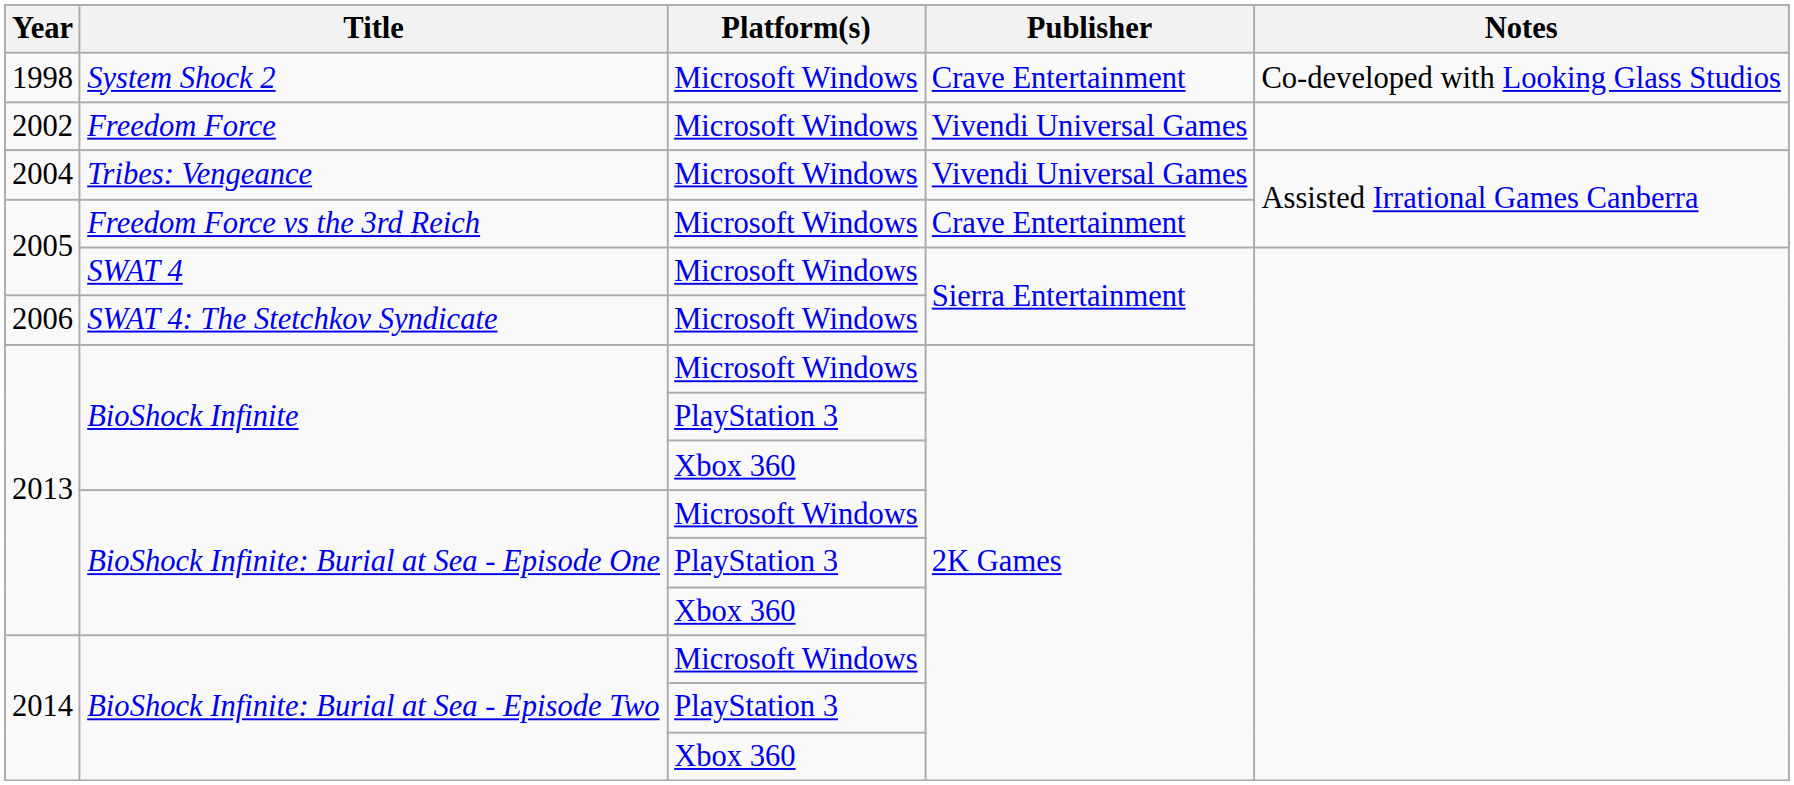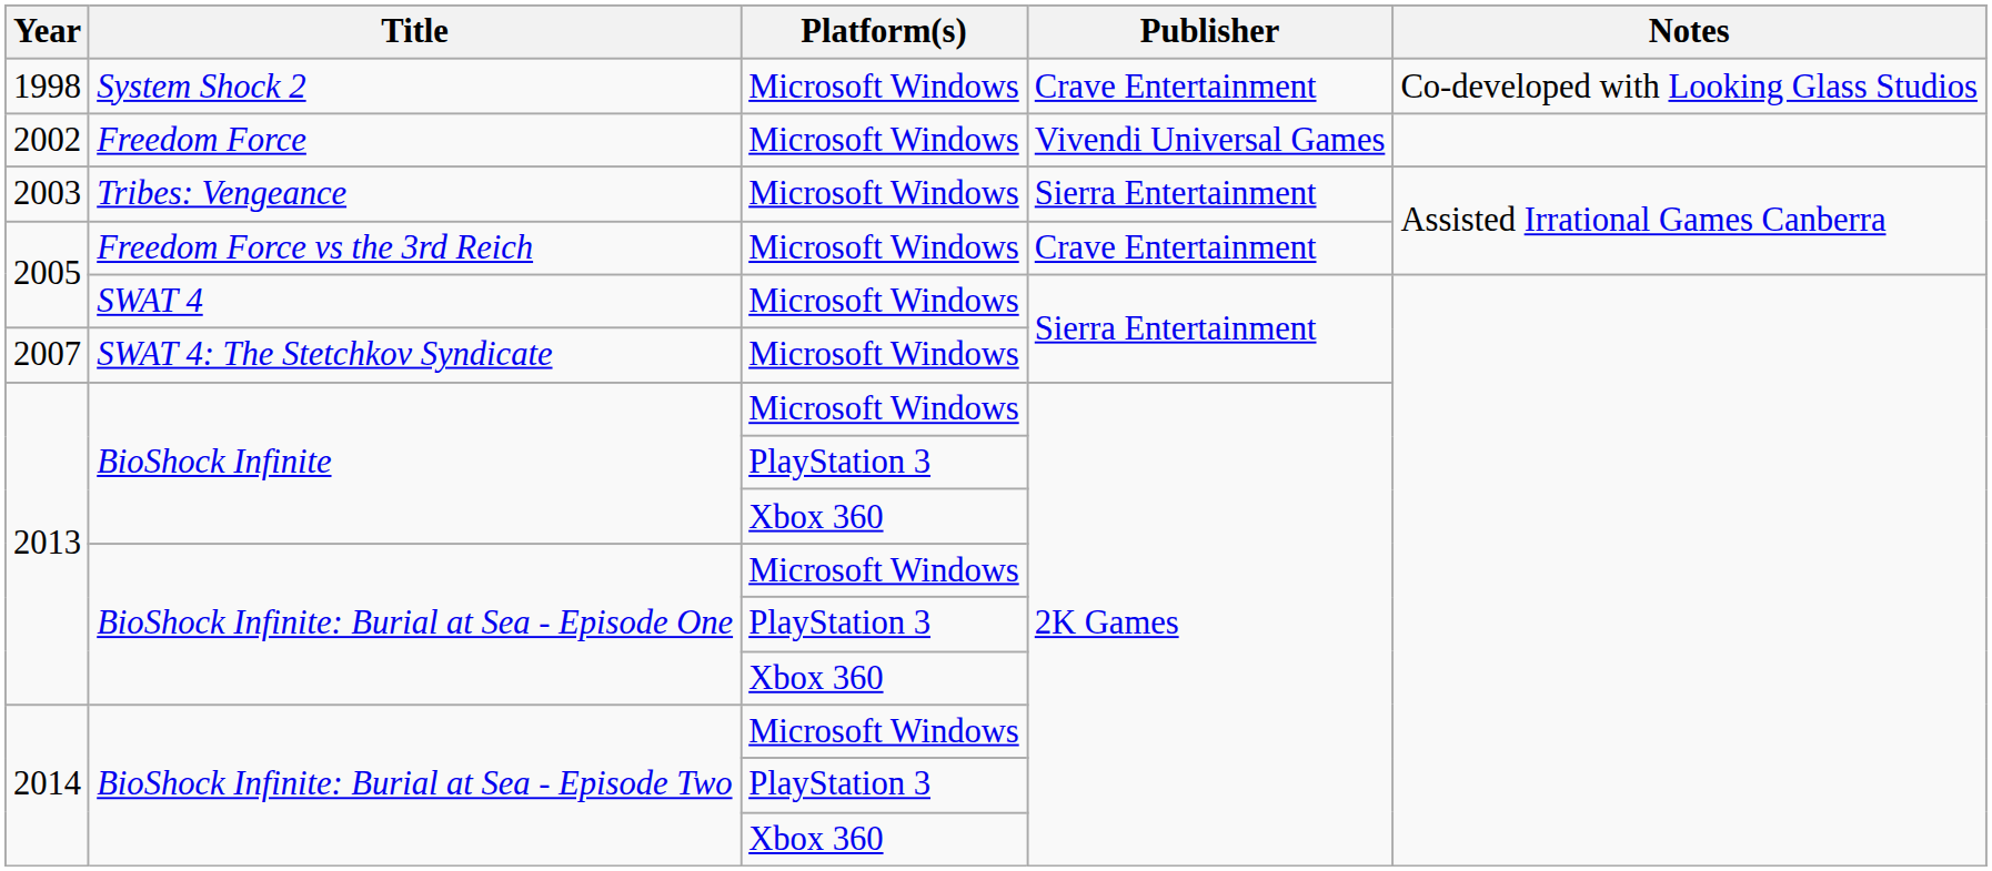 <table class="wikitable sortable">
 <tr>
 <th>Year</th>
 <th>Title</th>
 <th>Platform(s)</th>
 <th>Publisher</th>
 <th>Notes</th>
 </tr>
 <tr>
 <td>1998</td>
 <td><em><a href='#'>System Shock 2</a></em></td>
 <td><a href='#'>Microsoft Windows</a></td>
 <td><a href='#'>Crave Entertainment</a></td>
 <td>Co-developed with <a href='#'>Looking Glass Studios</a></td>
 </tr>
 <tr>
 <td>2002</td>
 <td><em><a href='#'>Freedom Force</a></em></td>
 <td><a href='#'>Microsoft Windows</a></td>
 <td><a href='#'>Vivendi Universal Games</a></td>
 </tr>
 <tr>
-<td>2004</td>
+<td>2003</td>
 <td><em><a href='#'>Tribes: Vengeance</a></em></td>
 <td><a href='#'>Microsoft Windows</a></td>
-<td><a href='#'>Vivendi Universal Games</a></td>
+<td><a href='#'>Sierra Entertainment</a></td>
 <td rowspan="2">Assisted <a href='#'>Irrational Games Canberra</a></td>
 </tr>
 <tr>
 <td rowspan="2">2005</td>
 <td><em><a href='#'>Freedom Force vs the 3rd Reich</a></em></td>
 <td><a href='#'>Microsoft Windows</a></td>
 <td><a href='#'>Crave Entertainment</a></td>
 </tr>
 <tr>
 <td><em><a href='#'>SWAT 4</a></em></td>
 <td><a href='#'>Microsoft Windows</a></td>
 <td rowspan="2"><a href='#'>Sierra Entertainment</a></td>
 <td rowspan="11"></td>
 </tr>
 <tr>
-<td>2006</td>
+<td>2007</td>
 <td><em><a href='#'>SWAT 4: The Stetchkov Syndicate</a></em></td>
 <td><a href='#'>Microsoft Windows</a></td>
 </tr>
 <tr>
 <td rowspan="6">2013</td>
 <td rowspan="3"><em><a href='#'>BioShock Infinite</a></em></td>
 <td><a href='#'>Microsoft Windows</a></td>
 <td rowspan="9"><a href='#'>2K Games</a></td>
 </tr>
 <tr>
 <td><a href='#'>PlayStation 3</a></td>
 </tr>
 <tr>
 <td><a href='#'>Xbox 360</a></td>
 </tr>
 <tr>
 <td rowspan="3"><em><a href='#'>BioShock Infinite: Burial at Sea - Episode One</a></em></td>
 <td><a href='#'>Microsoft Windows</a></td>
 </tr>
 <tr>
 <td><a href='#'>PlayStation 3</a></td>
 </tr>
 <tr>
 <td><a href='#'>Xbox 360</a></td>
 </tr>
 <tr>
 <td rowspan="3">2014</td>
 <td rowspan="3"><em><a href='#'>BioShock Infinite: Burial at Sea - Episode Two</a></em></td>
 <td><a href='#'>Microsoft Windows</a></td>
 </tr>
 <tr>
 <td><a href='#'>PlayStation 3</a></td>
 </tr>
 <tr>
 <td><a href='#'>Xbox 360</a></td>
 </tr>
 </table>
